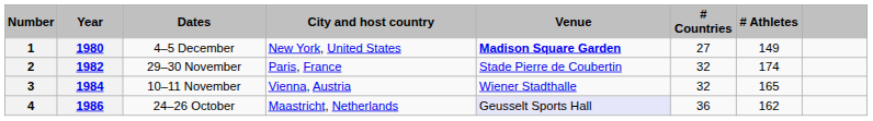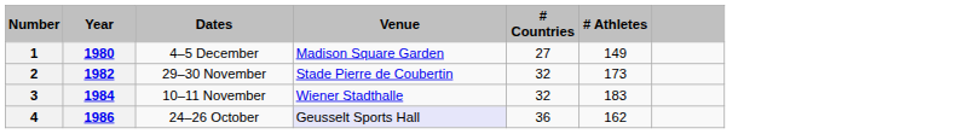 <table class=wikitable style="font-size:90%; text-align:center">
 <tr>
 <th style="width: 30px; background-color:#C0C0C0">Number</th>
 <th style="width: 70px; background-color:#C0C0C0">Year</th>
 <th style="width: 160px; background-color:#C0C0C0">Dates</th>
-<th style="width: 240px; background-color:#C0C0C0">City and host country</th>
 <th style="width: 220px; background-color:#C0C0C0">Venue</th>
 <th style="width: 70px; background-color:#C0C0C0"># Countries</th>
 <th style="width: 70px; background-color:#C0C0C0"># Athletes</th>
 <th style="width: 70px; background-color:#C0C0C0"></th>
 </tr>
 <tr>
 <th>1</th>
 <th><a href='#'>1980</a></th>
 <td>4–5 December</td>
-<td align=left> <a href='#'>New York</a>, <a href='#'>United States</a></td>
-<td align=left><strong><a href='#'>Madison Square Garden</a></strong></td>
+<td align=left><a href='#'>Madison Square Garden</a></td>
 <td>27</td>
 <td>149</td>
 <td></td>
 </tr>
 <tr>
 <th>2</th>
 <th><a href='#'>1982</a></th>
 <td>29–30 November</td>
-<td align=left> <a href='#'>Paris</a>, <a href='#'>France</a></td>
 <td align=left><a href='#'>Stade Pierre de Coubertin</a></td>
 <td>32</td>
-<td>174</td>
+<td>173</td>
 <td></td>
 </tr>
 <tr>
 <th>3</th>
 <th><a href='#'>1984</a></th>
 <td>10–11 November</td>
-<td align=left> <a href='#'>Vienna</a>, <a href='#'>Austria</a></td>
 <td align=left><a href='#'>Wiener Stadthalle</a></td>
 <td>32</td>
-<td>165</td>
+<td>183</td>
 <td></td>
 </tr>
 <tr>
 <th>4</th>
 <th><a href='#'>1986</a></th>
 <td>24–26 October</td>
-<td align=left> <a href='#'>Maastricht</a>, <a href='#'>Netherlands</a></td>
 <td align=left style="background: lavender;">Geusselt Sports Hall</td>
 <td>36</td>
 <td>162</td>
 <td></td>
 </tr>
 </table>
